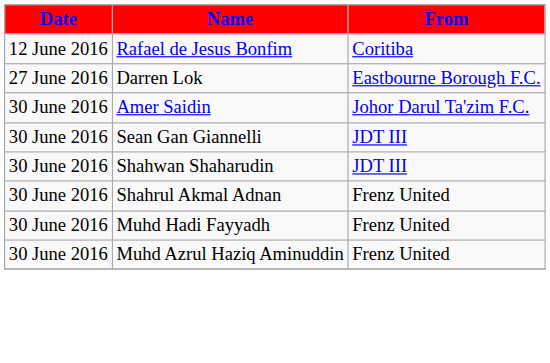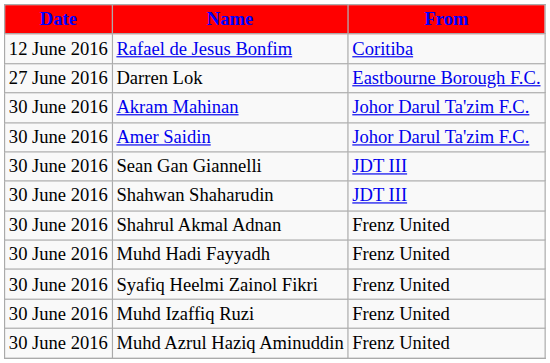 <table class="wikitable sortable">
 <tr>
 <th style="background:Red; color:Blue;">Date</th>
 <th style="background:Red; color:Blue;">Name</th>
 <th style="background:Red; color:Blue;">From</th>
 </tr>
 <tr>
 <td>12 June 2016</td>
 <td> <a href='#'>Rafael de Jesus Bonfim</a></td>
 <td> <a href='#'>Coritiba</a></td>
 </tr>
 <tr>
 <td>27 June 2016</td>
 <td> Darren Lok</td>
 <td> <a href='#'>Eastbourne Borough F.C.</a></td>
+</tr>
+<tr>
+<td>30 June 2016</td>
+<td> <a href='#'>Akram Mahinan</a></td>
+<td> <a href='#'>Johor Darul Ta'zim F.C.</a></td>
 </tr>
 <tr>
 <td>30 June 2016</td>
 <td> <a href='#'>Amer Saidin</a></td>
 <td> <a href='#'>Johor Darul Ta'zim F.C.</a></td>
 </tr>
 <tr>
 <td>30 June 2016</td>
 <td> Sean Gan Giannelli</td>
 <td> <a href='#'>JDT III</a></td>
 </tr>
 <tr>
 <td>30 June 2016</td>
 <td> Shahwan Shaharudin</td>
 <td> <a href='#'>JDT III</a></td>
 </tr>
 <tr>
 <td>30 June 2016</td>
 <td> Shahrul Akmal Adnan</td>
 <td> Frenz United</td>
 </tr>
 <tr>
 <td>30 June 2016</td>
 <td> Muhd Hadi Fayyadh</td>
 <td> Frenz United</td>
 </tr>
 <tr>
 <td>30 June 2016</td>
+<td> Syafiq Heelmi Zainol Fikri</td>
+<td> Frenz United</td>
+</tr>
+<tr>
+<td>30 June 2016</td>
+<td> Muhd Izaffiq Ruzi</td>
+<td> Frenz United</td>
+</tr>
+<tr>
+<td>30 June 2016</td>
 <td> Muhd Azrul Haziq Aminuddin</td>
 <td> Frenz United</td>
 </tr>
 <tr>
 </tr>
 </table>
